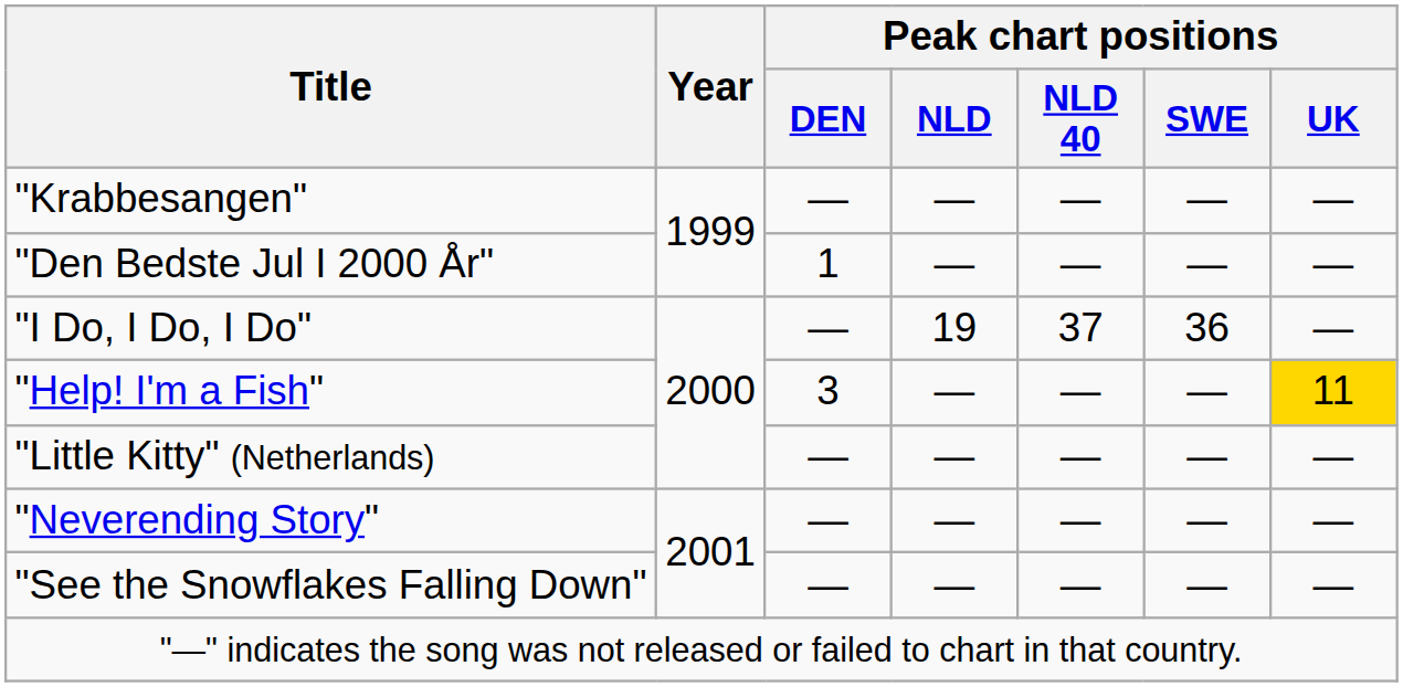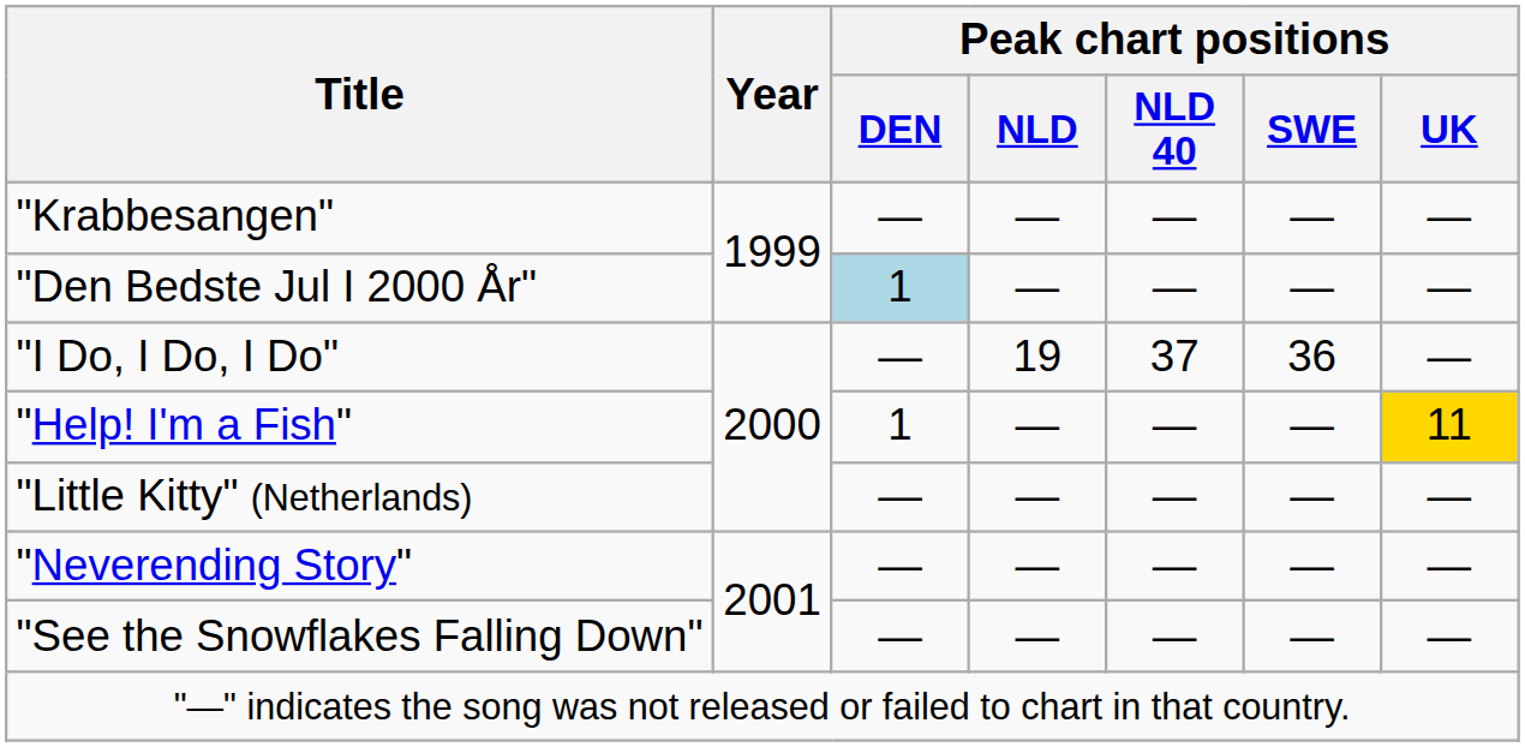 <table class="wikitable" border="1">
 <tr>
 <th rowspan="2">Title</th>
 <th rowspan="2">Year</th>
 <th colspan="5">Peak chart positions</th>
 </tr>
 <tr>
 <th style="width:3em;font-size:90%"><a href='#'>DEN</a><br></th>
 <th style="width:3em;font-size:90%"><a href='#'>NLD</a><br></th>
 <th style="width:3em;font-size:90%"><a href='#'>NLD<br>40</a><br></th>
 <th style="width:3em;font-size:90%"><a href='#'>SWE</a><br></th>
 <th style="width:3em;font-size:90%"><a href='#'>UK</a><br></th>
 </tr>
 <tr>
 <td>"Krabbesangen"</td>
 <td align=center rowspan="2">1999</td>
 <td align=center>—</td>
 <td align=center>—</td>
 <td align=center>—</td>
 <td align=center>—</td>
 <td align=center>—</td>
 </tr>
 <tr>
 <td>"Den Bedste Jul I 2000 År"</td>
-<td align=center>1</td>
+<td align=center style="background: lightblue;">1</td>
 <td align=center>—</td>
 <td align=center>—</td>
 <td align=center>—</td>
 <td align=center>—</td>
 </tr>
 <tr>
 <td>"I Do, I Do, I Do"</td>
 <td rowspan="3">2000</td>
 <td align=center>—</td>
 <td align=center>19</td>
 <td align=center>37</td>
 <td align=center>36</td>
 <td align=center>—</td>
 </tr>
 <tr>
 <td>"<a href='#'>Help! I'm a Fish</a>"</td>
-<td align=center>3</td>
+<td align=center>1</td>
 <td align=center>—</td>
 <td align=center>—</td>
 <td align=center>—</td>
 <td align=center style="background: gold;">11</td>
 </tr>
 <tr>
 <td>"Little Kitty" <small>(Netherlands)</small></td>
 <td align=center>—</td>
 <td align=center>—</td>
 <td align=center>—</td>
 <td align=center>—</td>
 <td align=center>—</td>
 </tr>
 <tr>
 <td>"<a href='#'>Neverending Story</a>"</td>
 <td align=center rowspan="2">2001</td>
 <td align=center>—</td>
 <td align=center>—</td>
 <td align=center>—</td>
 <td align=center>—</td>
 <td align=center>—</td>
 </tr>
 <tr>
 <td>"See the Snowflakes Falling Down"</td>
 <td align=center>—</td>
 <td align=center>—</td>
 <td align=center>—</td>
 <td align=center>—</td>
 <td align=center>—</td>
 </tr>
 <tr>
 <td colspan="7" style="text-align:center;"><small>"—" indicates the song was not released or failed to chart in that country.</small></td>
 </tr>
 </table>
